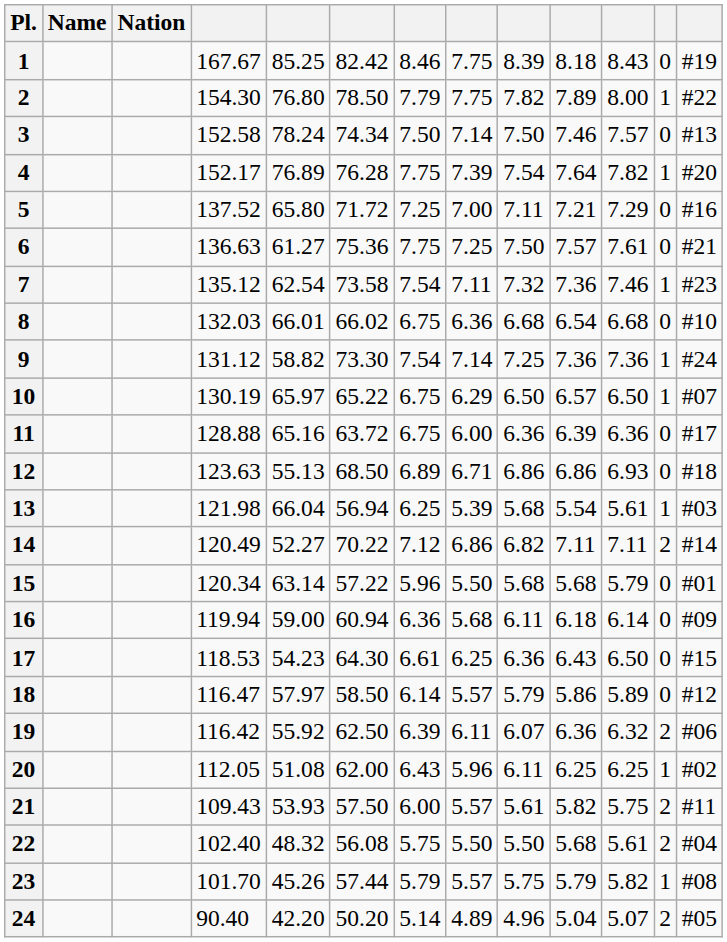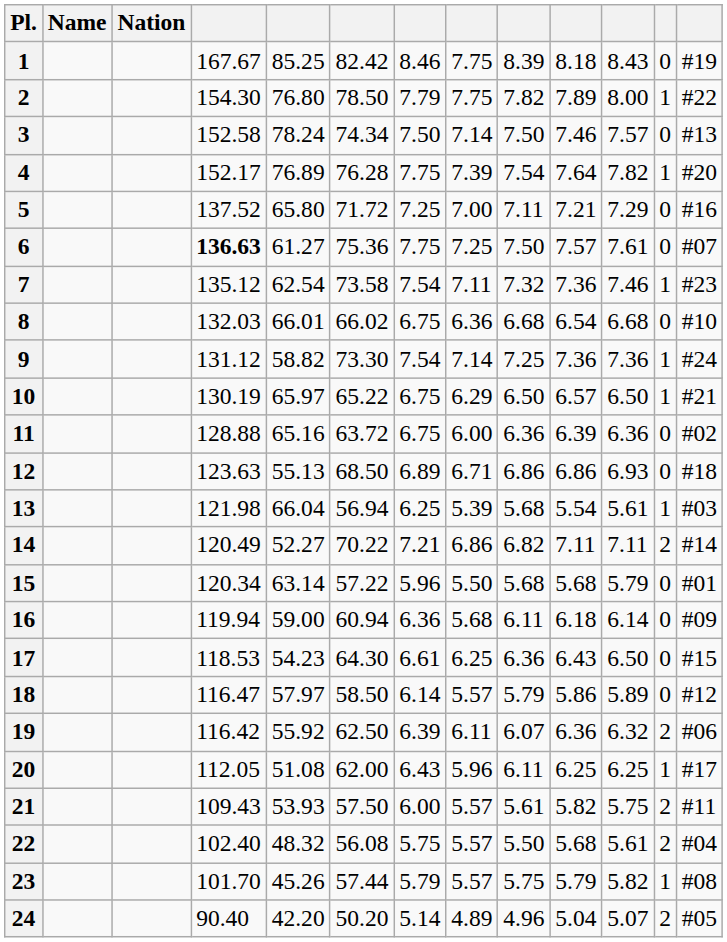 <table class="wikitable sortable">
 <tr>
 <th>Pl.</th>
 <th>Name</th>
 <th>Nation</th>
 <th></th>
 <th></th>
 <th></th>
 <th></th>
 <th></th>
 <th></th>
 <th></th>
 <th></th>
 <th></th>
 <th></th>
 </tr>
 <tr>
 <th>1</th>
 <td></td>
 <td></td>
 <td>167.67</td>
 <td>85.25</td>
 <td>82.42</td>
 <td>8.46</td>
 <td>7.75</td>
 <td>8.39</td>
 <td>8.18</td>
 <td>8.43</td>
 <td>0</td>
 <td>#19</td>
 </tr>
 <tr>
 <th>2</th>
 <td></td>
 <td></td>
 <td>154.30</td>
 <td>76.80</td>
 <td>78.50</td>
 <td>7.79</td>
 <td>7.75</td>
 <td>7.82</td>
 <td>7.89</td>
 <td>8.00</td>
 <td>1</td>
 <td>#22</td>
 </tr>
 <tr>
 <th>3</th>
 <td></td>
 <td></td>
 <td>152.58</td>
 <td>78.24</td>
 <td>74.34</td>
 <td>7.50</td>
 <td>7.14</td>
 <td>7.50</td>
 <td>7.46</td>
 <td>7.57</td>
 <td>0</td>
 <td>#13</td>
 </tr>
 <tr>
 <th>4</th>
 <td></td>
 <td></td>
 <td>152.17</td>
 <td>76.89</td>
 <td>76.28</td>
 <td>7.75</td>
 <td>7.39</td>
 <td>7.54</td>
 <td>7.64</td>
 <td>7.82</td>
 <td>1</td>
 <td>#20</td>
 </tr>
 <tr>
 <th>5</th>
 <td></td>
 <td></td>
 <td>137.52</td>
 <td>65.80</td>
 <td>71.72</td>
 <td>7.25</td>
 <td>7.00</td>
 <td>7.11</td>
 <td>7.21</td>
 <td>7.29</td>
 <td>0</td>
 <td>#16</td>
 </tr>
 <tr>
 <th>6</th>
 <td></td>
 <td></td>
-<td>136.63</td>
+<td><strong>136.63</strong></td>
 <td>61.27</td>
 <td>75.36</td>
 <td>7.75</td>
 <td>7.25</td>
 <td>7.50</td>
 <td>7.57</td>
 <td>7.61</td>
 <td>0</td>
-<td>#21</td>
+<td>#07</td>
 </tr>
 <tr>
 <th>7</th>
 <td></td>
 <td></td>
 <td>135.12</td>
 <td>62.54</td>
 <td>73.58</td>
 <td>7.54</td>
 <td>7.11</td>
 <td>7.32</td>
 <td>7.36</td>
 <td>7.46</td>
 <td>1</td>
 <td>#23</td>
 </tr>
 <tr>
 <th>8</th>
 <td></td>
 <td></td>
 <td>132.03</td>
 <td>66.01</td>
 <td>66.02</td>
 <td>6.75</td>
 <td>6.36</td>
 <td>6.68</td>
 <td>6.54</td>
 <td>6.68</td>
 <td>0</td>
 <td>#10</td>
 </tr>
 <tr>
 <th>9</th>
 <td></td>
 <td></td>
 <td>131.12</td>
 <td>58.82</td>
 <td>73.30</td>
 <td>7.54</td>
 <td>7.14</td>
 <td>7.25</td>
 <td>7.36</td>
 <td>7.36</td>
 <td>1</td>
 <td>#24</td>
 </tr>
 <tr>
 <th>10</th>
 <td></td>
 <td></td>
 <td>130.19</td>
 <td>65.97</td>
 <td>65.22</td>
 <td>6.75</td>
 <td>6.29</td>
 <td>6.50</td>
 <td>6.57</td>
 <td>6.50</td>
 <td>1</td>
-<td>#07</td>
+<td>#21</td>
 </tr>
 <tr>
 <th>11</th>
 <td></td>
 <td></td>
 <td>128.88</td>
 <td>65.16</td>
 <td>63.72</td>
 <td>6.75</td>
 <td>6.00</td>
 <td>6.36</td>
 <td>6.39</td>
 <td>6.36</td>
 <td>0</td>
-<td>#17</td>
+<td>#02</td>
 </tr>
 <tr>
 <th>12</th>
 <td></td>
 <td></td>
 <td>123.63</td>
 <td>55.13</td>
 <td>68.50</td>
 <td>6.89</td>
 <td>6.71</td>
 <td>6.86</td>
 <td>6.86</td>
 <td>6.93</td>
 <td>0</td>
 <td>#18</td>
 </tr>
 <tr>
 <th>13</th>
 <td></td>
 <td></td>
 <td>121.98</td>
 <td>66.04</td>
 <td>56.94</td>
 <td>6.25</td>
 <td>5.39</td>
 <td>5.68</td>
 <td>5.54</td>
 <td>5.61</td>
 <td>1</td>
 <td>#03</td>
 </tr>
 <tr>
 <th>14</th>
 <td></td>
 <td></td>
 <td>120.49</td>
 <td>52.27</td>
 <td>70.22</td>
-<td>7.12</td>
+<td>7.21</td>
 <td>6.86</td>
 <td>6.82</td>
 <td>7.11</td>
 <td>7.11</td>
 <td>2</td>
 <td>#14</td>
 </tr>
 <tr>
 <th>15</th>
 <td></td>
 <td></td>
 <td>120.34</td>
 <td>63.14</td>
 <td>57.22</td>
 <td>5.96</td>
 <td>5.50</td>
 <td>5.68</td>
 <td>5.68</td>
 <td>5.79</td>
 <td>0</td>
 <td>#01</td>
 </tr>
 <tr>
 <th>16</th>
 <td></td>
 <td></td>
 <td>119.94</td>
 <td>59.00</td>
 <td>60.94</td>
 <td>6.36</td>
 <td>5.68</td>
 <td>6.11</td>
 <td>6.18</td>
 <td>6.14</td>
 <td>0</td>
 <td>#09</td>
 </tr>
 <tr>
 <th>17</th>
 <td></td>
 <td></td>
 <td>118.53</td>
 <td>54.23</td>
 <td>64.30</td>
 <td>6.61</td>
 <td>6.25</td>
 <td>6.36</td>
 <td>6.43</td>
 <td>6.50</td>
 <td>0</td>
 <td>#15</td>
 </tr>
 <tr>
 <th>18</th>
 <td></td>
 <td></td>
 <td>116.47</td>
 <td>57.97</td>
 <td>58.50</td>
 <td>6.14</td>
 <td>5.57</td>
 <td>5.79</td>
 <td>5.86</td>
 <td>5.89</td>
 <td>0</td>
 <td>#12</td>
 </tr>
 <tr>
 <th>19</th>
 <td></td>
 <td></td>
 <td>116.42</td>
 <td>55.92</td>
 <td>62.50</td>
 <td>6.39</td>
 <td>6.11</td>
 <td>6.07</td>
 <td>6.36</td>
 <td>6.32</td>
 <td>2</td>
 <td>#06</td>
 </tr>
 <tr>
 <th>20</th>
 <td></td>
 <td></td>
 <td>112.05</td>
 <td>51.08</td>
 <td>62.00</td>
 <td>6.43</td>
 <td>5.96</td>
 <td>6.11</td>
 <td>6.25</td>
 <td>6.25</td>
 <td>1</td>
-<td>#02</td>
+<td>#17</td>
 </tr>
 <tr>
 <th>21</th>
 <td></td>
 <td></td>
 <td>109.43</td>
 <td>53.93</td>
 <td>57.50</td>
 <td>6.00</td>
 <td>5.57</td>
 <td>5.61</td>
 <td>5.82</td>
 <td>5.75</td>
 <td>2</td>
 <td>#11</td>
 </tr>
 <tr>
 <th>22</th>
 <td></td>
 <td></td>
 <td>102.40</td>
 <td>48.32</td>
 <td>56.08</td>
 <td>5.75</td>
-<td>5.50</td>
+<td>5.57</td>
 <td>5.50</td>
 <td>5.68</td>
 <td>5.61</td>
 <td>2</td>
 <td>#04</td>
 </tr>
 <tr>
 <th>23</th>
 <td></td>
 <td></td>
 <td>101.70</td>
 <td>45.26</td>
 <td>57.44</td>
 <td>5.79</td>
 <td>5.57</td>
 <td>5.75</td>
 <td>5.79</td>
 <td>5.82</td>
 <td>1</td>
 <td>#08</td>
 </tr>
 <tr>
 <th>24</th>
 <td></td>
 <td></td>
 <td>90.40</td>
 <td>42.20</td>
 <td>50.20</td>
 <td>5.14</td>
 <td>4.89</td>
 <td>4.96</td>
 <td>5.04</td>
 <td>5.07</td>
 <td>2</td>
 <td>#05</td>
 </tr>
 </table>
